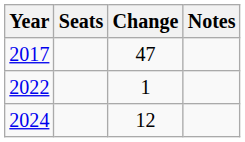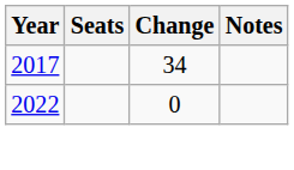 <table class="wikitable" style="font-size:95%;text-align:center;">
 <tr>
 <th>Year</th>
 <th>Seats</th>
 <th>Change</th>
 <th>Notes</th>
 </tr>
 <tr>
 <td><a href='#'>2017</a></td>
 <td></td>
-<td> 47</td>
+<td> 34</td>
 <td></td>
 </tr>
 <tr>
 <td><a href='#'>2022</a></td>
 <td></td>
-<td> 1</td>
-<td></td>
-</tr>
-<tr>
-<td><a href='#'>2024</a></td>
-<td></td>
-<td> 12</td>
+<td> 0</td>
 <td></td>
 </tr>
 </table>
